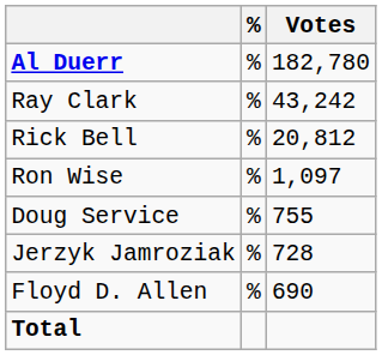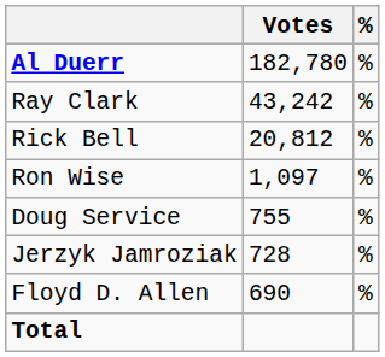 <table class="wikitable">
 <tr>
 <th></th>
+<th>Votes</th>
 <th>%</th>
-<th>Votes</th>
 </tr>
 <tr>
 <td><strong><a href='#'>Al Duerr</a></strong></td>
+<td>182,780</td>
 <td>%</td>
-<td>182,780</td>
 </tr>
 <tr>
 <td>Ray Clark</td>
+<td>43,242</td>
 <td>%</td>
-<td>43,242</td>
 </tr>
 <tr>
 <td>Rick Bell</td>
+<td>20,812</td>
 <td>%</td>
-<td>20,812</td>
 </tr>
 <tr>
 <td>Ron Wise</td>
+<td>1,097</td>
 <td>%</td>
-<td>1,097</td>
 </tr>
 <tr>
 <td>Doug Service</td>
+<td>755</td>
 <td>%</td>
-<td>755</td>
 </tr>
 <tr>
 <td>Jerzyk Jamroziak</td>
+<td>728</td>
 <td>%</td>
-<td>728</td>
 </tr>
 <tr>
 <td>Floyd D. Allen</td>
+<td>690</td>
 <td>%</td>
-<td>690</td>
 </tr>
 <tr>
 <td><strong>Total</strong></td>
 <td></td>
 <td></td>
 </tr>
 </table>
